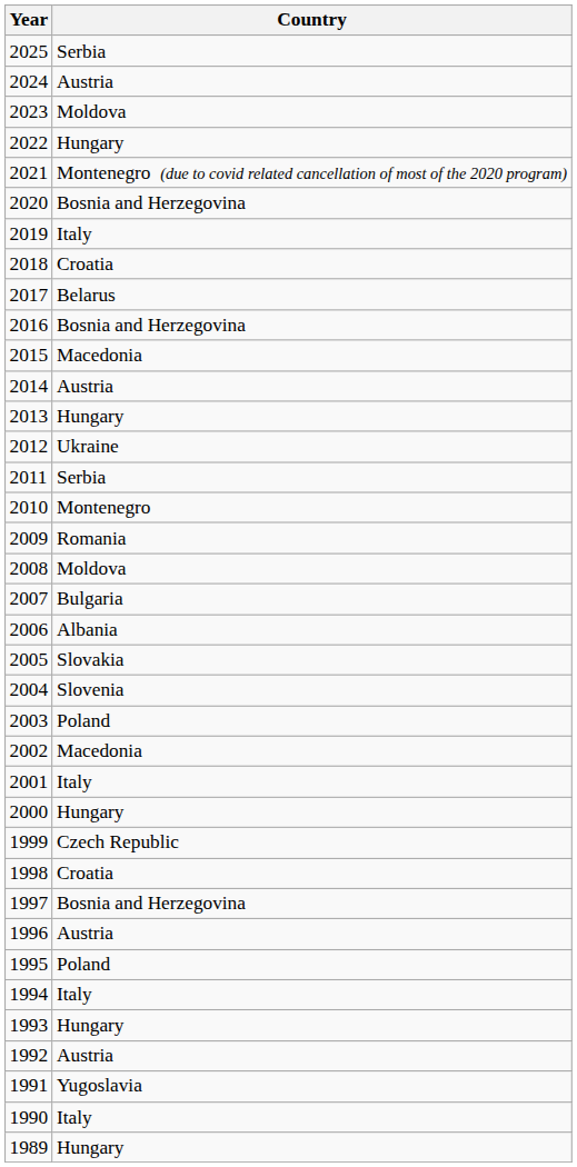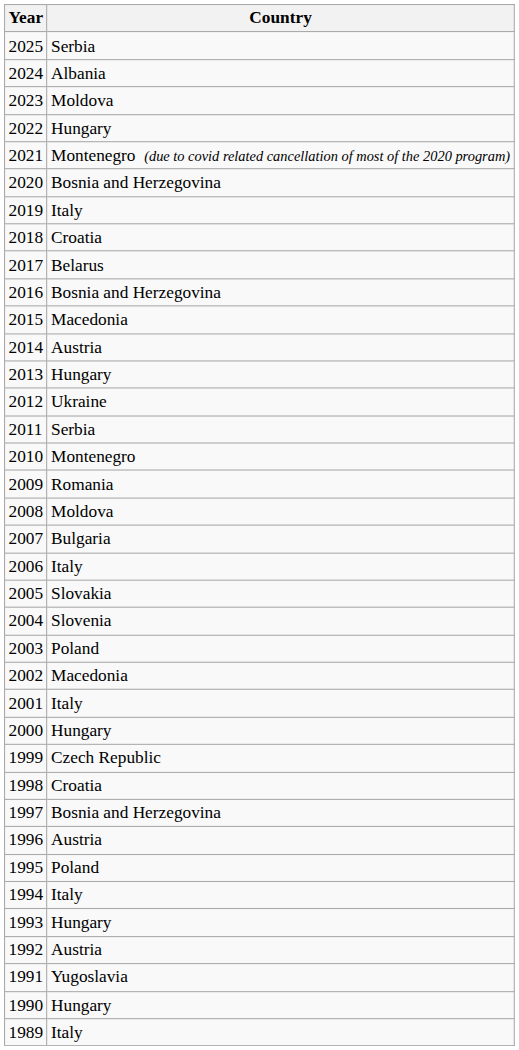 <table class="wikitable sortable mw-collapsible">
 <tr>
 <th>Year</th>
 <th>Country</th>
 </tr>
 <tr>
 <td>2025</td>
 <td>Serbia</td>
 </tr>
 <tr>
 <td>2024</td>
-<td>Austria</td>
+<td>Albania</td>
 </tr>
 <tr>
 <td>2023</td>
 <td>Moldova</td>
 </tr>
 <tr>
 <td>2022</td>
 <td>Hungary</td>
 </tr>
 <tr>
 <td>2021</td>
 <td>Montenegro  <small><em>(due to covid related cancellation of most of the 2020 program)</em></small></td>
 </tr>
 <tr>
 <td>2020</td>
 <td>Bosnia and Herzegovina</td>
 </tr>
 <tr>
 <td>2019</td>
 <td>Italy</td>
 </tr>
 <tr>
 <td>2018</td>
 <td>Croatia</td>
 </tr>
 <tr>
 <td>2017</td>
 <td>Belarus</td>
 </tr>
 <tr>
 <td>2016</td>
 <td>Bosnia and Herzegovina</td>
 </tr>
 <tr>
 <td>2015</td>
 <td>Macedonia</td>
 </tr>
 <tr>
 <td>2014</td>
 <td>Austria</td>
 </tr>
 <tr>
 <td>2013</td>
 <td>Hungary</td>
 </tr>
 <tr>
 <td>2012</td>
 <td>Ukraine</td>
 </tr>
 <tr>
 <td>2011</td>
 <td>Serbia</td>
 </tr>
 <tr>
 <td>2010</td>
 <td>Montenegro</td>
 </tr>
 <tr>
 <td>2009</td>
 <td>Romania</td>
 </tr>
 <tr>
 <td>2008</td>
 <td>Moldova</td>
 </tr>
 <tr>
 <td>2007</td>
 <td>Bulgaria</td>
 </tr>
 <tr>
 <td>2006</td>
-<td>Albania</td>
+<td>Italy</td>
 </tr>
 <tr>
 <td>2005</td>
 <td>Slovakia</td>
 </tr>
 <tr>
 <td>2004</td>
 <td>Slovenia</td>
 </tr>
 <tr>
 <td>2003</td>
 <td>Poland</td>
 </tr>
 <tr>
 <td>2002</td>
 <td>Macedonia</td>
 </tr>
 <tr>
 <td>2001</td>
 <td>Italy</td>
 </tr>
 <tr>
 <td>2000</td>
 <td>Hungary</td>
 </tr>
 <tr>
 <td>1999</td>
 <td>Czech Republic</td>
 </tr>
 <tr>
 <td>1998</td>
 <td>Croatia</td>
 </tr>
 <tr>
 <td>1997</td>
 <td>Bosnia and Herzegovina</td>
 </tr>
 <tr>
 <td>1996</td>
 <td>Austria</td>
 </tr>
 <tr>
 <td>1995</td>
 <td>Poland</td>
 </tr>
 <tr>
 <td>1994</td>
 <td>Italy</td>
 </tr>
 <tr>
 <td>1993</td>
 <td>Hungary</td>
 </tr>
 <tr>
 <td>1992</td>
 <td>Austria</td>
 </tr>
 <tr>
 <td>1991</td>
 <td>Yugoslavia</td>
 </tr>
 <tr>
 <td>1990</td>
-<td>Italy</td>
+<td>Hungary</td>
 </tr>
 <tr>
 <td>1989</td>
-<td>Hungary</td>
+<td>Italy</td>
 </tr>
 </table>
